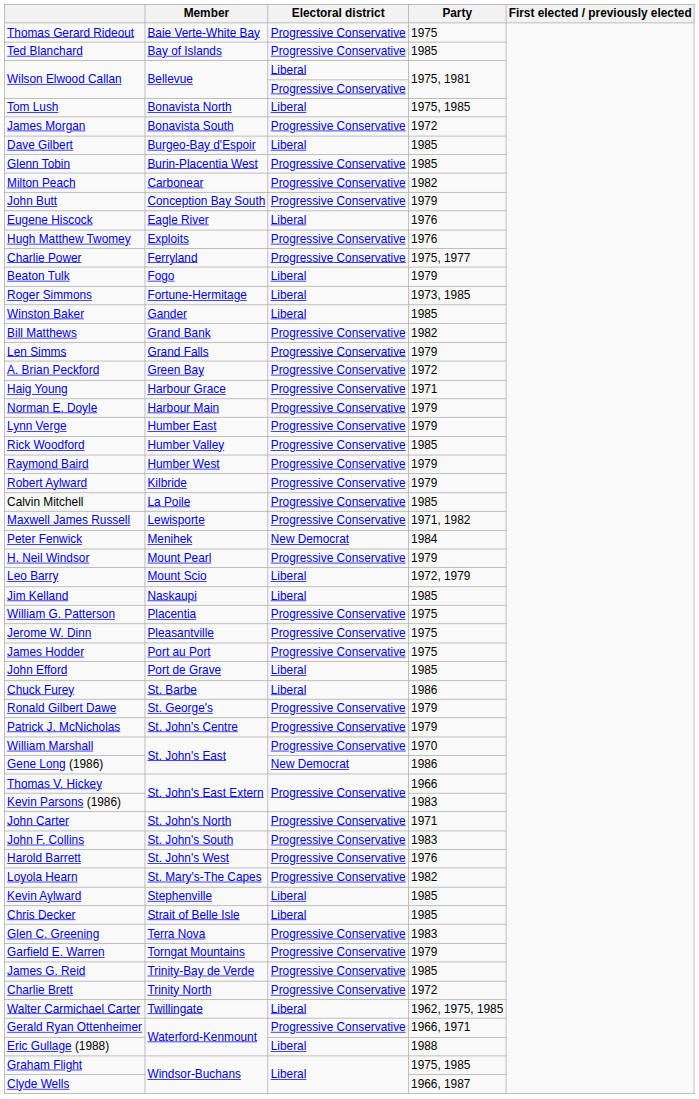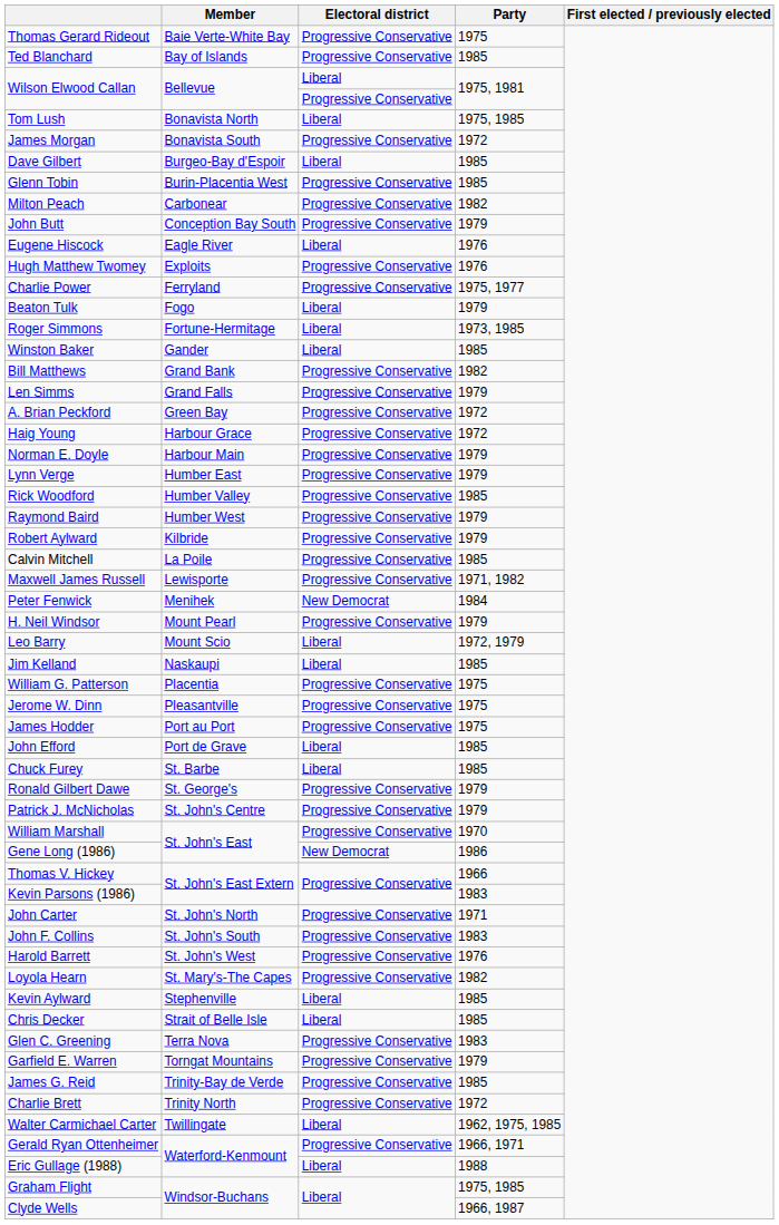 <table class="wikitable sortable">
 <tr>
 <th></th>
 <th>Member</th>
 <th>Electoral district</th>
 <th>Party</th>
 <th>First elected / previously elected</th>
 </tr>
 <tr>
 <td><a href='#'>Thomas Gerard Rideout</a></td>
 <td><a href='#'>Baie Verte-White Bay</a></td>
 <td><a href='#'>Progressive Conservative</a></td>
 <td>1975</td>
 </tr>
 <tr>
 <td><a href='#'>Ted Blanchard</a></td>
 <td><a href='#'>Bay of Islands</a></td>
 <td><a href='#'>Progressive Conservative</a></td>
 <td>1985</td>
 </tr>
 <tr>
 <td rowspan=2><a href='#'>Wilson Elwood Callan</a></td>
 <td rowspan=2><a href='#'>Bellevue</a></td>
 <td><a href='#'>Liberal</a></td>
 <td rowspan=2>1975, 1981</td>
 </tr>
 <tr>
 <td><a href='#'>Progressive Conservative</a></td>
 </tr>
 <tr>
 <td><a href='#'>Tom Lush</a></td>
 <td><a href='#'>Bonavista North</a></td>
 <td><a href='#'>Liberal</a></td>
 <td>1975, 1985</td>
 </tr>
 <tr>
 <td><a href='#'>James Morgan</a></td>
 <td><a href='#'>Bonavista South</a></td>
 <td><a href='#'>Progressive Conservative</a></td>
 <td>1972</td>
 </tr>
 <tr>
 <td><a href='#'>Dave Gilbert</a></td>
 <td><a href='#'>Burgeo-Bay d'Espoir</a></td>
 <td><a href='#'>Liberal</a></td>
 <td>1985</td>
 </tr>
 <tr>
 <td><a href='#'>Glenn Tobin</a></td>
 <td><a href='#'>Burin-Placentia West</a></td>
 <td><a href='#'>Progressive Conservative</a></td>
 <td>1985</td>
 </tr>
 <tr>
 <td><a href='#'>Milton Peach</a></td>
 <td><a href='#'>Carbonear</a></td>
 <td><a href='#'>Progressive Conservative</a></td>
 <td>1982</td>
 </tr>
 <tr>
 <td><a href='#'>John Butt</a></td>
 <td><a href='#'>Conception Bay South</a></td>
 <td><a href='#'>Progressive Conservative</a></td>
 <td>1979</td>
 </tr>
 <tr>
 <td><a href='#'>Eugene Hiscock</a></td>
 <td><a href='#'>Eagle River</a></td>
 <td><a href='#'>Liberal</a></td>
 <td>1976</td>
 </tr>
 <tr>
 <td><a href='#'>Hugh Matthew Twomey</a></td>
 <td><a href='#'>Exploits</a></td>
 <td><a href='#'>Progressive Conservative</a></td>
 <td>1976</td>
 </tr>
 <tr>
 <td><a href='#'>Charlie Power</a></td>
 <td><a href='#'>Ferryland</a></td>
 <td><a href='#'>Progressive Conservative</a></td>
 <td>1975, 1977</td>
 </tr>
 <tr>
 <td><a href='#'>Beaton Tulk</a></td>
 <td><a href='#'>Fogo</a></td>
 <td><a href='#'>Liberal</a></td>
 <td>1979</td>
 </tr>
 <tr>
 <td><a href='#'>Roger Simmons</a></td>
 <td><a href='#'>Fortune-Hermitage</a></td>
 <td><a href='#'>Liberal</a></td>
 <td>1973, 1985</td>
 </tr>
 <tr>
 <td><a href='#'>Winston Baker</a></td>
 <td><a href='#'>Gander</a></td>
 <td><a href='#'>Liberal</a></td>
 <td>1985</td>
 </tr>
 <tr>
 <td><a href='#'>Bill Matthews</a></td>
 <td><a href='#'>Grand Bank</a></td>
 <td><a href='#'>Progressive Conservative</a></td>
 <td>1982</td>
 </tr>
 <tr>
 <td><a href='#'>Len Simms</a></td>
 <td><a href='#'>Grand Falls</a></td>
 <td><a href='#'>Progressive Conservative</a></td>
 <td>1979</td>
 </tr>
 <tr>
 <td><a href='#'>A. Brian Peckford</a></td>
 <td><a href='#'>Green Bay</a></td>
 <td><a href='#'>Progressive Conservative</a></td>
 <td>1972</td>
 </tr>
 <tr>
 <td><a href='#'>Haig Young</a></td>
 <td><a href='#'>Harbour Grace</a></td>
 <td><a href='#'>Progressive Conservative</a></td>
-<td>1971</td>
+<td>1972</td>
 </tr>
 <tr>
 <td><a href='#'>Norman E. Doyle</a></td>
 <td><a href='#'>Harbour Main</a></td>
 <td><a href='#'>Progressive Conservative</a></td>
 <td>1979</td>
 </tr>
 <tr>
 <td><a href='#'>Lynn Verge</a></td>
 <td><a href='#'>Humber East</a></td>
 <td><a href='#'>Progressive Conservative</a></td>
 <td>1979</td>
 </tr>
 <tr>
 <td><a href='#'>Rick Woodford</a></td>
 <td><a href='#'>Humber Valley</a></td>
 <td><a href='#'>Progressive Conservative</a></td>
 <td>1985</td>
 </tr>
 <tr>
 <td><a href='#'>Raymond Baird</a></td>
 <td><a href='#'>Humber West</a></td>
 <td><a href='#'>Progressive Conservative</a></td>
 <td>1979</td>
 </tr>
 <tr>
 <td><a href='#'>Robert Aylward</a></td>
 <td><a href='#'>Kilbride</a></td>
 <td><a href='#'>Progressive Conservative</a></td>
 <td>1979</td>
 </tr>
 <tr>
 <td>Calvin Mitchell</td>
 <td><a href='#'>La Poile</a></td>
 <td><a href='#'>Progressive Conservative</a></td>
 <td>1985</td>
 </tr>
 <tr>
 <td><a href='#'>Maxwell James Russell</a></td>
 <td><a href='#'>Lewisporte</a></td>
 <td><a href='#'>Progressive Conservative</a></td>
 <td>1971, 1982</td>
 </tr>
 <tr>
 <td><a href='#'>Peter Fenwick</a></td>
 <td><a href='#'>Menihek</a></td>
 <td><a href='#'>New Democrat</a></td>
 <td>1984</td>
 </tr>
 <tr>
 <td><a href='#'>H. Neil Windsor</a></td>
 <td><a href='#'>Mount Pearl</a></td>
 <td><a href='#'>Progressive Conservative</a></td>
 <td>1979</td>
 </tr>
 <tr>
 <td><a href='#'>Leo Barry</a></td>
 <td><a href='#'>Mount Scio</a></td>
 <td><a href='#'>Liberal</a></td>
 <td>1972, 1979</td>
 </tr>
 <tr>
 <td><a href='#'>Jim Kelland</a></td>
 <td><a href='#'>Naskaupi</a></td>
 <td><a href='#'>Liberal</a></td>
 <td>1985</td>
 </tr>
 <tr>
 <td><a href='#'>William G. Patterson</a></td>
 <td><a href='#'>Placentia</a></td>
 <td><a href='#'>Progressive Conservative</a></td>
 <td>1975</td>
 </tr>
 <tr>
 <td><a href='#'>Jerome W. Dinn</a></td>
 <td><a href='#'>Pleasantville</a></td>
 <td><a href='#'>Progressive Conservative</a></td>
 <td>1975</td>
 </tr>
 <tr>
 <td><a href='#'>James Hodder</a></td>
 <td><a href='#'>Port au Port</a></td>
 <td><a href='#'>Progressive Conservative</a></td>
 <td>1975</td>
 </tr>
 <tr>
 <td><a href='#'>John Efford</a></td>
 <td><a href='#'>Port de Grave</a></td>
 <td><a href='#'>Liberal</a></td>
 <td>1985</td>
 </tr>
 <tr>
 <td><a href='#'>Chuck Furey</a></td>
 <td><a href='#'>St. Barbe</a></td>
 <td><a href='#'>Liberal</a></td>
-<td>1986</td>
+<td>1985</td>
 </tr>
 <tr>
 <td><a href='#'>Ronald Gilbert Dawe</a></td>
 <td><a href='#'>St. George's</a></td>
 <td><a href='#'>Progressive Conservative</a></td>
 <td>1979</td>
 </tr>
 <tr>
 <td><a href='#'>Patrick J. McNicholas</a></td>
 <td><a href='#'>St. John's Centre</a></td>
 <td><a href='#'>Progressive Conservative</a></td>
 <td>1979</td>
 </tr>
 <tr>
 <td><a href='#'>William Marshall</a></td>
 <td rowspan=2><a href='#'>St. John's East</a></td>
 <td><a href='#'>Progressive Conservative</a></td>
 <td>1970</td>
 </tr>
 <tr>
 <td><a href='#'>Gene Long</a> (1986)</td>
 <td><a href='#'>New Democrat</a></td>
 <td>1986</td>
 </tr>
 <tr>
 <td><a href='#'>Thomas V. Hickey</a></td>
 <td rowspan=2><a href='#'>St. John's East Extern</a></td>
 <td rowspan=2><a href='#'>Progressive Conservative</a></td>
 <td>1966</td>
 </tr>
 <tr>
 <td><a href='#'>Kevin Parsons</a> (1986)</td>
 <td>1983</td>
 </tr>
 <tr>
 <td><a href='#'>John Carter</a></td>
 <td><a href='#'>St. John's North</a></td>
 <td><a href='#'>Progressive Conservative</a></td>
 <td>1971</td>
 </tr>
 <tr>
 <td><a href='#'>John F. Collins</a></td>
 <td><a href='#'>St. John's South</a></td>
 <td><a href='#'>Progressive Conservative</a></td>
 <td>1983</td>
 </tr>
 <tr>
 <td><a href='#'>Harold Barrett</a></td>
 <td><a href='#'>St. John's West</a></td>
 <td><a href='#'>Progressive Conservative</a></td>
 <td>1976</td>
 </tr>
 <tr>
 <td><a href='#'>Loyola Hearn</a></td>
 <td><a href='#'>St. Mary's-The Capes</a></td>
 <td><a href='#'>Progressive Conservative</a></td>
 <td>1982</td>
 </tr>
 <tr>
 <td><a href='#'>Kevin Aylward</a></td>
 <td><a href='#'>Stephenville</a></td>
 <td><a href='#'>Liberal</a></td>
 <td>1985</td>
 </tr>
 <tr>
 <td><a href='#'>Chris Decker</a></td>
 <td><a href='#'>Strait of Belle Isle</a></td>
 <td><a href='#'>Liberal</a></td>
 <td>1985</td>
 </tr>
 <tr>
 <td><a href='#'>Glen C. Greening</a></td>
 <td><a href='#'>Terra Nova</a></td>
 <td><a href='#'>Progressive Conservative</a></td>
 <td>1983</td>
 </tr>
 <tr>
 <td><a href='#'>Garfield E. Warren</a></td>
 <td><a href='#'>Torngat Mountains</a></td>
 <td><a href='#'>Progressive Conservative</a></td>
 <td>1979</td>
 </tr>
 <tr>
 <td><a href='#'>James G. Reid</a></td>
 <td><a href='#'>Trinity-Bay de Verde</a></td>
 <td><a href='#'>Progressive Conservative</a></td>
 <td>1985</td>
 </tr>
 <tr>
 <td><a href='#'>Charlie Brett</a></td>
 <td><a href='#'>Trinity North</a></td>
 <td><a href='#'>Progressive Conservative</a></td>
 <td>1972</td>
 </tr>
 <tr>
 <td><a href='#'>Walter Carmichael Carter</a></td>
 <td><a href='#'>Twillingate</a></td>
 <td><a href='#'>Liberal</a></td>
 <td>1962, 1975, 1985</td>
 </tr>
 <tr>
 <td><a href='#'>Gerald Ryan Ottenheimer</a></td>
 <td rowspan=2><a href='#'>Waterford-Kenmount</a></td>
 <td><a href='#'>Progressive Conservative</a></td>
 <td>1966, 1971</td>
 </tr>
 <tr>
 <td><a href='#'>Eric Gullage</a> (1988)</td>
 <td><a href='#'>Liberal</a></td>
 <td>1988</td>
 </tr>
 <tr>
 <td><a href='#'>Graham Flight</a></td>
 <td rowspan=2><a href='#'>Windsor-Buchans</a></td>
 <td rowspan=2><a href='#'>Liberal</a></td>
 <td>1975, 1985</td>
 </tr>
 <tr>
 <td><a href='#'>Clyde Wells</a></td>
 <td>1966, 1987</td>
 </tr>
 </table>
